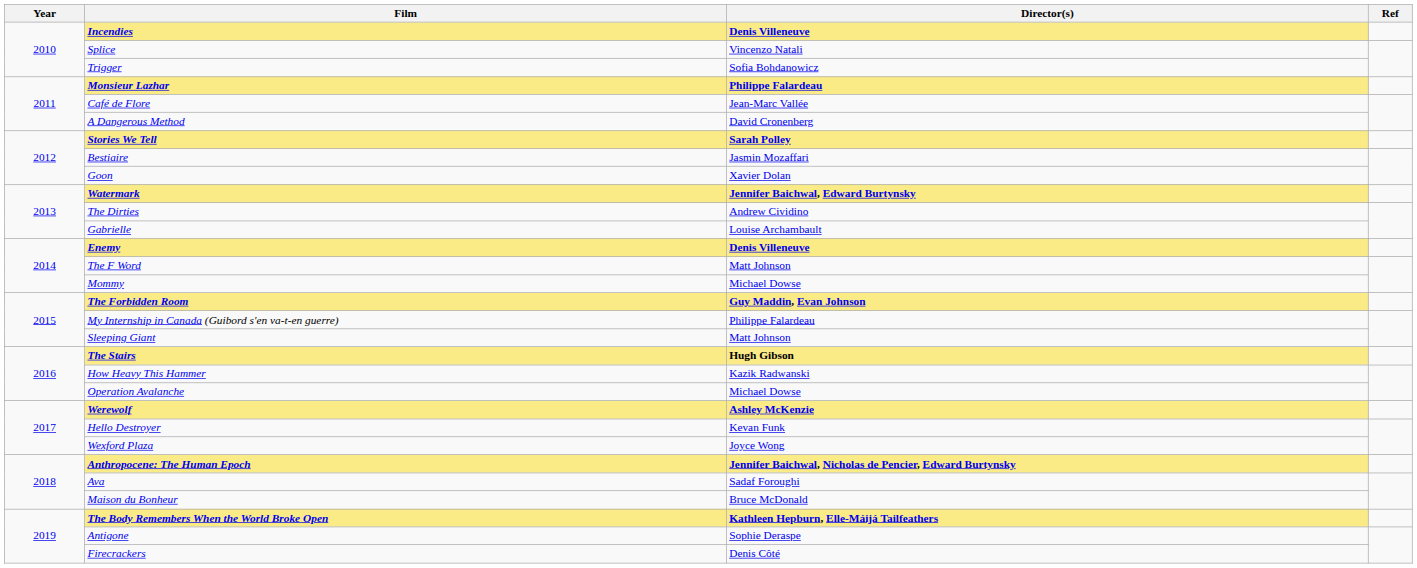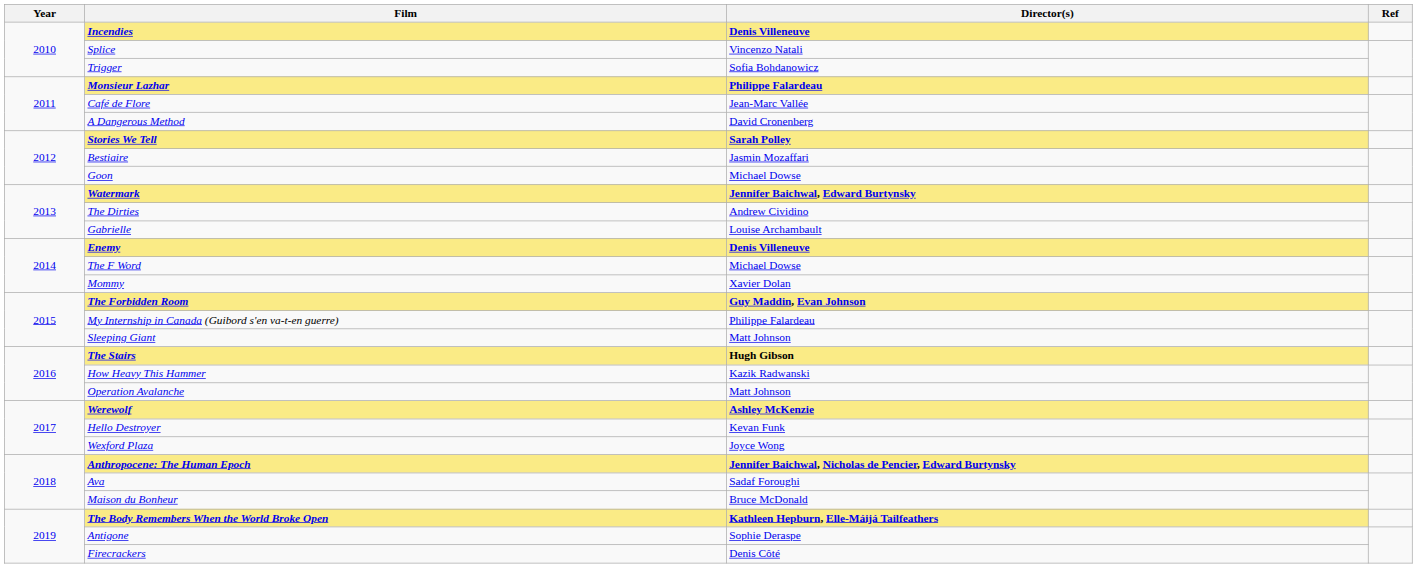 <table class="wikitable" width="100%" cellpadding="5">
 <tr>
 <th width="50"><strong>Year</strong></th>
 <th width="450"><strong>Film</strong></th>
 <th width="450"><strong>Director(s)</strong></th>
 <th width="15"><strong>Ref</strong></th>
 </tr>
 <tr>
 <td rowspan="3" style="text-align:center;"><a href='#'>2010</a></td>
 <td style="background:#FAEB86;"><strong><em><a href='#'>Incendies</a></em></strong></td>
 <td style="background:#FAEB86;"><strong><a href='#'>Denis Villeneuve</a></strong></td>
 <td></td>
 </tr>
 <tr>
 <td><em><a href='#'>Splice</a></em></td>
 <td><a href='#'>Vincenzo Natali</a></td>
 <td rowspan=2></td>
 </tr>
 <tr>
 <td><em><a href='#'>Trigger</a></em></td>
 <td><a href='#'>Sofia Bohdanowicz</a></td>
 </tr>
 <tr>
 <td rowspan="3" style="text-align:center;"><a href='#'>2011</a></td>
 <td style="background:#FAEB86;"><strong><em><a href='#'>Monsieur Lazhar</a></em></strong></td>
 <td style="background:#FAEB86;"><strong><a href='#'>Philippe Falardeau</a></strong></td>
 <td></td>
 </tr>
 <tr>
 <td><em><a href='#'>Café de Flore</a></em></td>
 <td><a href='#'>Jean-Marc Vallée</a></td>
 <td rowspan=2></td>
 </tr>
 <tr>
 <td><em><a href='#'>A Dangerous Method</a></em></td>
 <td><a href='#'>David Cronenberg</a></td>
 </tr>
 <tr>
 <td rowspan="3" style="text-align:center;"><a href='#'>2012</a></td>
 <td style="background:#FAEB86;"><strong><em><a href='#'>Stories We Tell</a></em></strong></td>
 <td style="background:#FAEB86;"><strong><a href='#'>Sarah Polley</a></strong></td>
 <td></td>
 </tr>
 <tr>
 <td><em><a href='#'>Bestiaire</a></em></td>
 <td><a href='#'>Jasmin Mozaffari</a></td>
 <td rowspan=2></td>
 </tr>
 <tr>
 <td><em><a href='#'>Goon</a></em></td>
-<td><a href='#'>Xavier Dolan</a></td>
+<td><a href='#'>Michael Dowse</a></td>
 </tr>
 <tr>
 <td rowspan="3" style="text-align:center;"><a href='#'>2013</a></td>
 <td style="background:#FAEB86;"><strong><em><a href='#'>Watermark</a></em></strong></td>
 <td style="background:#FAEB86;"><strong><a href='#'>Jennifer Baichwal</a>, <a href='#'>Edward Burtynsky</a></strong></td>
 <td></td>
 </tr>
 <tr>
 <td><em><a href='#'>The Dirties</a></em></td>
 <td><a href='#'>Andrew Cividino</a></td>
 <td rowspan=2></td>
 </tr>
 <tr>
 <td><em><a href='#'>Gabrielle</a></em></td>
 <td><a href='#'>Louise Archambault</a></td>
 </tr>
 <tr>
 <td rowspan="3" style="text-align:center;"><a href='#'>2014</a></td>
 <td style="background:#FAEB86;"><strong><em><a href='#'>Enemy</a></em></strong></td>
 <td style="background:#FAEB86;"><strong><a href='#'>Denis Villeneuve</a></strong></td>
 <td></td>
 </tr>
 <tr>
 <td><em><a href='#'>The F Word</a></em></td>
-<td><a href='#'>Matt Johnson</a></td>
+<td><a href='#'>Michael Dowse</a></td>
 <td rowspan=2></td>
 </tr>
 <tr>
 <td><em><a href='#'>Mommy</a></em></td>
-<td><a href='#'>Michael Dowse</a></td>
+<td><a href='#'>Xavier Dolan</a></td>
 </tr>
 <tr>
 <td rowspan="3" style="text-align:center;"><a href='#'>2015</a></td>
 <td style="background:#FAEB86;"><strong><em><a href='#'>The Forbidden Room</a></em></strong></td>
 <td style="background:#FAEB86;"><strong><a href='#'>Guy Maddin</a>, <a href='#'>Evan Johnson</a></strong></td>
 <td></td>
 </tr>
 <tr>
 <td><em><a href='#'>My Internship in Canada</a> (Guibord s'en va-t-en guerre)</em></td>
 <td><a href='#'>Philippe Falardeau</a></td>
 <td rowspan=2></td>
 </tr>
 <tr>
 <td><em><a href='#'>Sleeping Giant</a></em></td>
 <td><a href='#'>Matt Johnson</a></td>
 </tr>
 <tr>
 <td rowspan="3" style="text-align:center;"><a href='#'>2016</a></td>
 <td style="background:#FAEB86;"><strong><em><a href='#'>The Stairs</a></em></strong></td>
 <td style="background:#FAEB86;"><strong>Hugh Gibson</strong></td>
 <td></td>
 </tr>
 <tr>
 <td><em><a href='#'>How Heavy This Hammer</a></em></td>
 <td><a href='#'>Kazik Radwanski</a></td>
 <td rowspan=2></td>
 </tr>
 <tr>
 <td><em><a href='#'>Operation Avalanche</a></em></td>
-<td><a href='#'>Michael Dowse</a></td>
+<td><a href='#'>Matt Johnson</a></td>
 </tr>
 <tr>
 <td rowspan="3" style="text-align:center;"><a href='#'>2017</a></td>
 <td style="background:#FAEB86;"><strong><em><a href='#'>Werewolf</a></em></strong></td>
 <td style="background:#FAEB86;"><strong><a href='#'>Ashley McKenzie</a></strong></td>
 <td></td>
 </tr>
 <tr>
 <td><em><a href='#'>Hello Destroyer</a></em></td>
 <td><a href='#'>Kevan Funk</a></td>
 <td rowspan=2></td>
 </tr>
 <tr>
 <td><em><a href='#'>Wexford Plaza</a></em></td>
 <td><a href='#'>Joyce Wong</a></td>
 </tr>
 <tr>
 <td rowspan="3" style="text-align:center;"><a href='#'>2018</a></td>
 <td style="background:#FAEB86;"><strong><em><a href='#'>Anthropocene: The Human Epoch</a></em></strong></td>
 <td style="background:#FAEB86;"><strong><a href='#'>Jennifer Baichwal</a>, <a href='#'>Nicholas de Pencier</a>, <a href='#'>Edward Burtynsky</a></strong></td>
 <td></td>
 </tr>
 <tr>
 <td><em><a href='#'>Ava</a></em></td>
 <td><a href='#'>Sadaf Foroughi</a></td>
 <td rowspan=2></td>
 </tr>
 <tr>
 <td><em><a href='#'>Maison du Bonheur</a></em></td>
 <td><a href='#'>Bruce McDonald</a></td>
 </tr>
 <tr>
 <td style="text-align:center;" rowspan=3><a href='#'>2019</a></td>
 <td style="background:#FAEB86;"><strong><em><a href='#'>The Body Remembers When the World Broke Open</a></em></strong></td>
 <td style="background:#FAEB86;"><strong><a href='#'>Kathleen Hepburn</a>, <a href='#'>Elle-Máijá Tailfeathers</a></strong></td>
 <td></td>
 </tr>
 <tr>
 <td><em><a href='#'>Antigone</a></em></td>
 <td><a href='#'>Sophie Deraspe</a></td>
 <td rowspan=2></td>
 </tr>
 <tr>
 <td><em><a href='#'>Firecrackers</a></em></td>
 <td><a href='#'>Denis Côté</a></td>
 </tr>
 </table>
